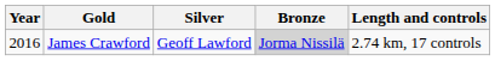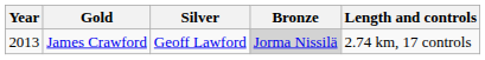 <table class="wikitable">
 <tr>
 <th>Year</th>
 <th>Gold</th>
 <th>Silver</th>
 <th>Bronze</th>
 <th>Length and controls</th>
 </tr>
 <tr>
-<td>2016</td>
+<td>2013</td>
 <td> <a href='#'>James Crawford</a></td>
 <td> <a href='#'>Geoff Lawford</a></td>
 <td style="background: lightgrey;"> <a href='#'>Jorma Nissilä</a></td>
 <td>2.74 km, 17 controls</td>
 </tr>
 </table>
